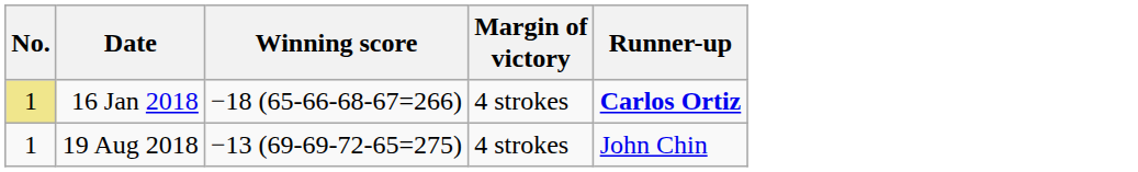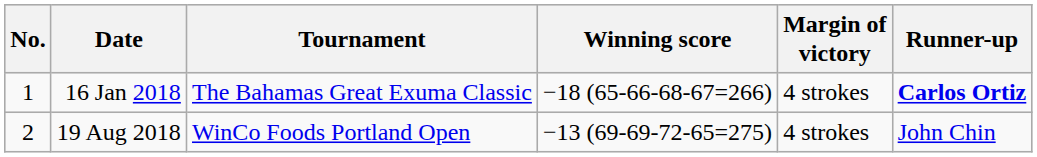 <table class="wikitable" style="font-size:95%;">
 <tr>
 <th>No.</th>
 <th>Date</th>
+<th>Tournament</th>
 <th>Winning score</th>
 <th>Margin of<br>victory</th>
 <th>Runner-up</th>
 </tr>
 <tr>
-<td align=center style="background: khaki;">1</td>
+<td align=center>1</td>
 <td align=right>16 Jan <a href='#'>2018</a></td>
+<td><a href='#'>The Bahamas Great Exuma Classic</a></td>
 <td>−18 (65-66-68-67=266)</td>
 <td>4 strokes</td>
 <td><strong> <a href='#'>Carlos Ortiz</a></strong></td>
 </tr>
 <tr>
-<td align=center>1</td>
+<td align=center>2</td>
 <td align=right>19 Aug 2018</td>
+<td><a href='#'>WinCo Foods Portland Open</a></td>
 <td>−13 (69-69-72-65=275)</td>
 <td>4 strokes</td>
 <td> <a href='#'>John Chin</a></td>
 </tr>
 </table>
